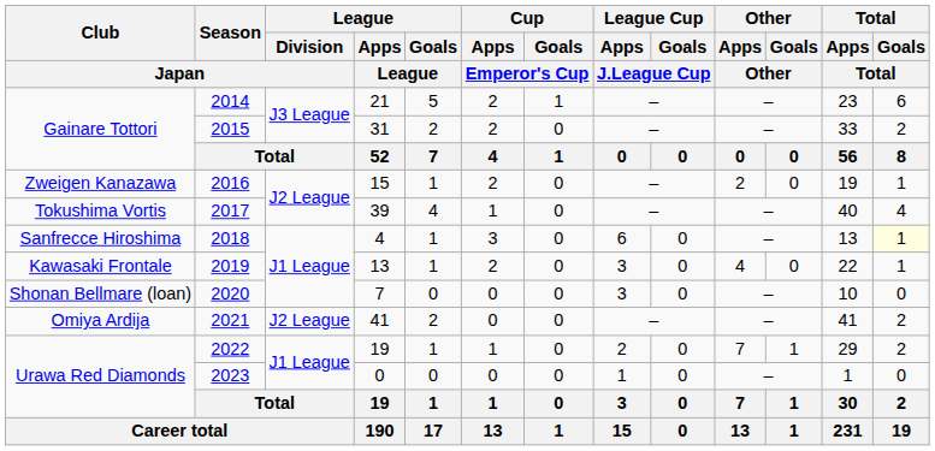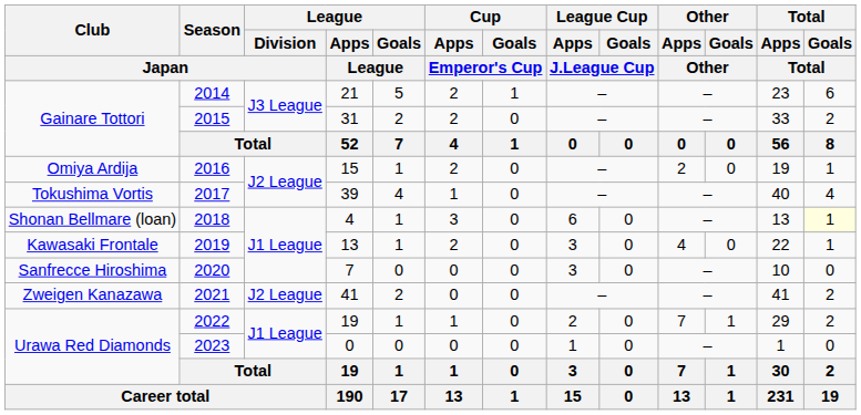 <table class="wikitable" style="text-align: center">
 <tr>
 <th rowspan="2">Club</th>
 <th rowspan="2">Season</th>
 <th colspan="3">League</th>
 <th colspan="2">Cup</th>
 <th colspan="2">League Cup</th>
 <th colspan="2">Other</th>
 <th colspan="2">Total</th>
 </tr>
 <tr>
 <th>Division</th>
 <th>Apps</th>
 <th>Goals</th>
 <th>Apps</th>
 <th>Goals</th>
 <th>Apps</th>
 <th>Goals</th>
 <th>Apps</th>
 <th>Goals</th>
 <th>Apps</th>
 <th>Goals</th>
 </tr>
 <tr>
 <th colspan=3>Japan</th>
 <th colspan=2>League</th>
 <th colspan=2><a href='#'>Emperor's Cup</a></th>
 <th colspan=2><a href='#'>J.League Cup</a></th>
 <th colspan=2>Other</th>
 <th colspan=2>Total</th>
 </tr>
 <tr>
 <td rowspan="3"><a href='#'>Gainare Tottori</a></td>
 <td><a href='#'>2014</a></td>
 <td rowspan="2"><a href='#'>J3 League</a></td>
 <td>21</td>
 <td>5</td>
 <td>2</td>
 <td>1</td>
 <td colspan="2">–</td>
 <td colspan="2">–</td>
 <td>23</td>
 <td>6</td>
 </tr>
 <tr>
 <td><a href='#'>2015</a></td>
 <td>31</td>
 <td>2</td>
 <td>2</td>
 <td>0</td>
 <td colspan="2">–</td>
 <td colspan="2">–</td>
 <td>33</td>
 <td>2</td>
 </tr>
 <tr>
 <th colspan="2">Total</th>
 <th>52</th>
 <th>7</th>
 <th>4</th>
 <th>1</th>
 <th>0</th>
 <th>0</th>
 <th>0</th>
 <th>0</th>
 <th>56</th>
 <th>8</th>
 </tr>
 <tr>
-<td><a href='#'>Zweigen Kanazawa</a></td>
+<td><a href='#'>Omiya Ardija</a></td>
 <td><a href='#'>2016</a></td>
 <td rowspan="2"><a href='#'>J2 League</a></td>
 <td>15</td>
 <td>1</td>
 <td>2</td>
 <td>0</td>
 <td colspan="2">–</td>
 <td>2</td>
 <td>0</td>
 <td>19</td>
 <td>1</td>
 </tr>
 <tr>
 <td><a href='#'>Tokushima Vortis</a></td>
 <td><a href='#'>2017</a></td>
 <td>39</td>
 <td>4</td>
 <td>1</td>
 <td>0</td>
 <td colspan="2">–</td>
 <td colspan="2">–</td>
 <td>40</td>
 <td>4</td>
 </tr>
 <tr>
-<td><a href='#'>Sanfrecce Hiroshima</a></td>
+<td><a href='#'>Shonan Bellmare</a> (loan)</td>
 <td><a href='#'>2018</a></td>
 <td rowspan="3"><a href='#'>J1 League</a></td>
 <td>4</td>
 <td>1</td>
 <td>3</td>
 <td>0</td>
 <td>6</td>
 <td>0</td>
 <td colspan="2">–</td>
 <td>13</td>
 <td style="background: lightyellow;">1</td>
 </tr>
 <tr>
 <td><a href='#'>Kawasaki Frontale</a></td>
 <td><a href='#'>2019</a></td>
 <td>13</td>
 <td>1</td>
 <td>2</td>
 <td>0</td>
 <td>3</td>
 <td>0</td>
 <td>4</td>
 <td>0</td>
 <td>22</td>
 <td>1</td>
 </tr>
 <tr>
-<td><a href='#'>Shonan Bellmare</a> (loan)</td>
+<td><a href='#'>Sanfrecce Hiroshima</a></td>
 <td><a href='#'>2020</a></td>
 <td>7</td>
 <td>0</td>
 <td>0</td>
 <td>0</td>
 <td>3</td>
 <td>0</td>
 <td colspan="2">–</td>
 <td>10</td>
 <td>0</td>
 </tr>
 <tr>
-<td><a href='#'>Omiya Ardija</a></td>
+<td><a href='#'>Zweigen Kanazawa</a></td>
 <td><a href='#'>2021</a></td>
 <td><a href='#'>J2 League</a></td>
 <td>41</td>
 <td>2</td>
 <td>0</td>
 <td>0</td>
 <td colspan="2">–</td>
 <td colspan="2">–</td>
 <td>41</td>
 <td>2</td>
 </tr>
 <tr>
 <td rowspan="3"><a href='#'>Urawa Red Diamonds</a></td>
 <td><a href='#'>2022</a></td>
 <td rowspan="2"><a href='#'>J1 League</a></td>
 <td>19</td>
 <td>1</td>
 <td>1</td>
 <td>0</td>
 <td>2</td>
 <td>0</td>
 <td>7</td>
 <td>1</td>
 <td>29</td>
 <td>2</td>
 </tr>
 <tr>
 <td><a href='#'>2023</a></td>
 <td>0</td>
 <td>0</td>
 <td>0</td>
 <td>0</td>
 <td>1</td>
 <td>0</td>
 <td colspan="2">–</td>
 <td>1</td>
 <td>0</td>
 </tr>
 <tr>
 <th colspan="2">Total</th>
 <th>19</th>
 <th>1</th>
 <th>1</th>
 <th>0</th>
 <th>3</th>
 <th>0</th>
 <th>7</th>
 <th>1</th>
 <th>30</th>
 <th>2</th>
 </tr>
 <tr>
 <th colspan=3>Career total</th>
 <th>190</th>
 <th>17</th>
 <th>13</th>
 <th>1</th>
 <th>15</th>
 <th>0</th>
 <th>13</th>
 <th>1</th>
 <th>231</th>
 <th>19</th>
 </tr>
 </table>
